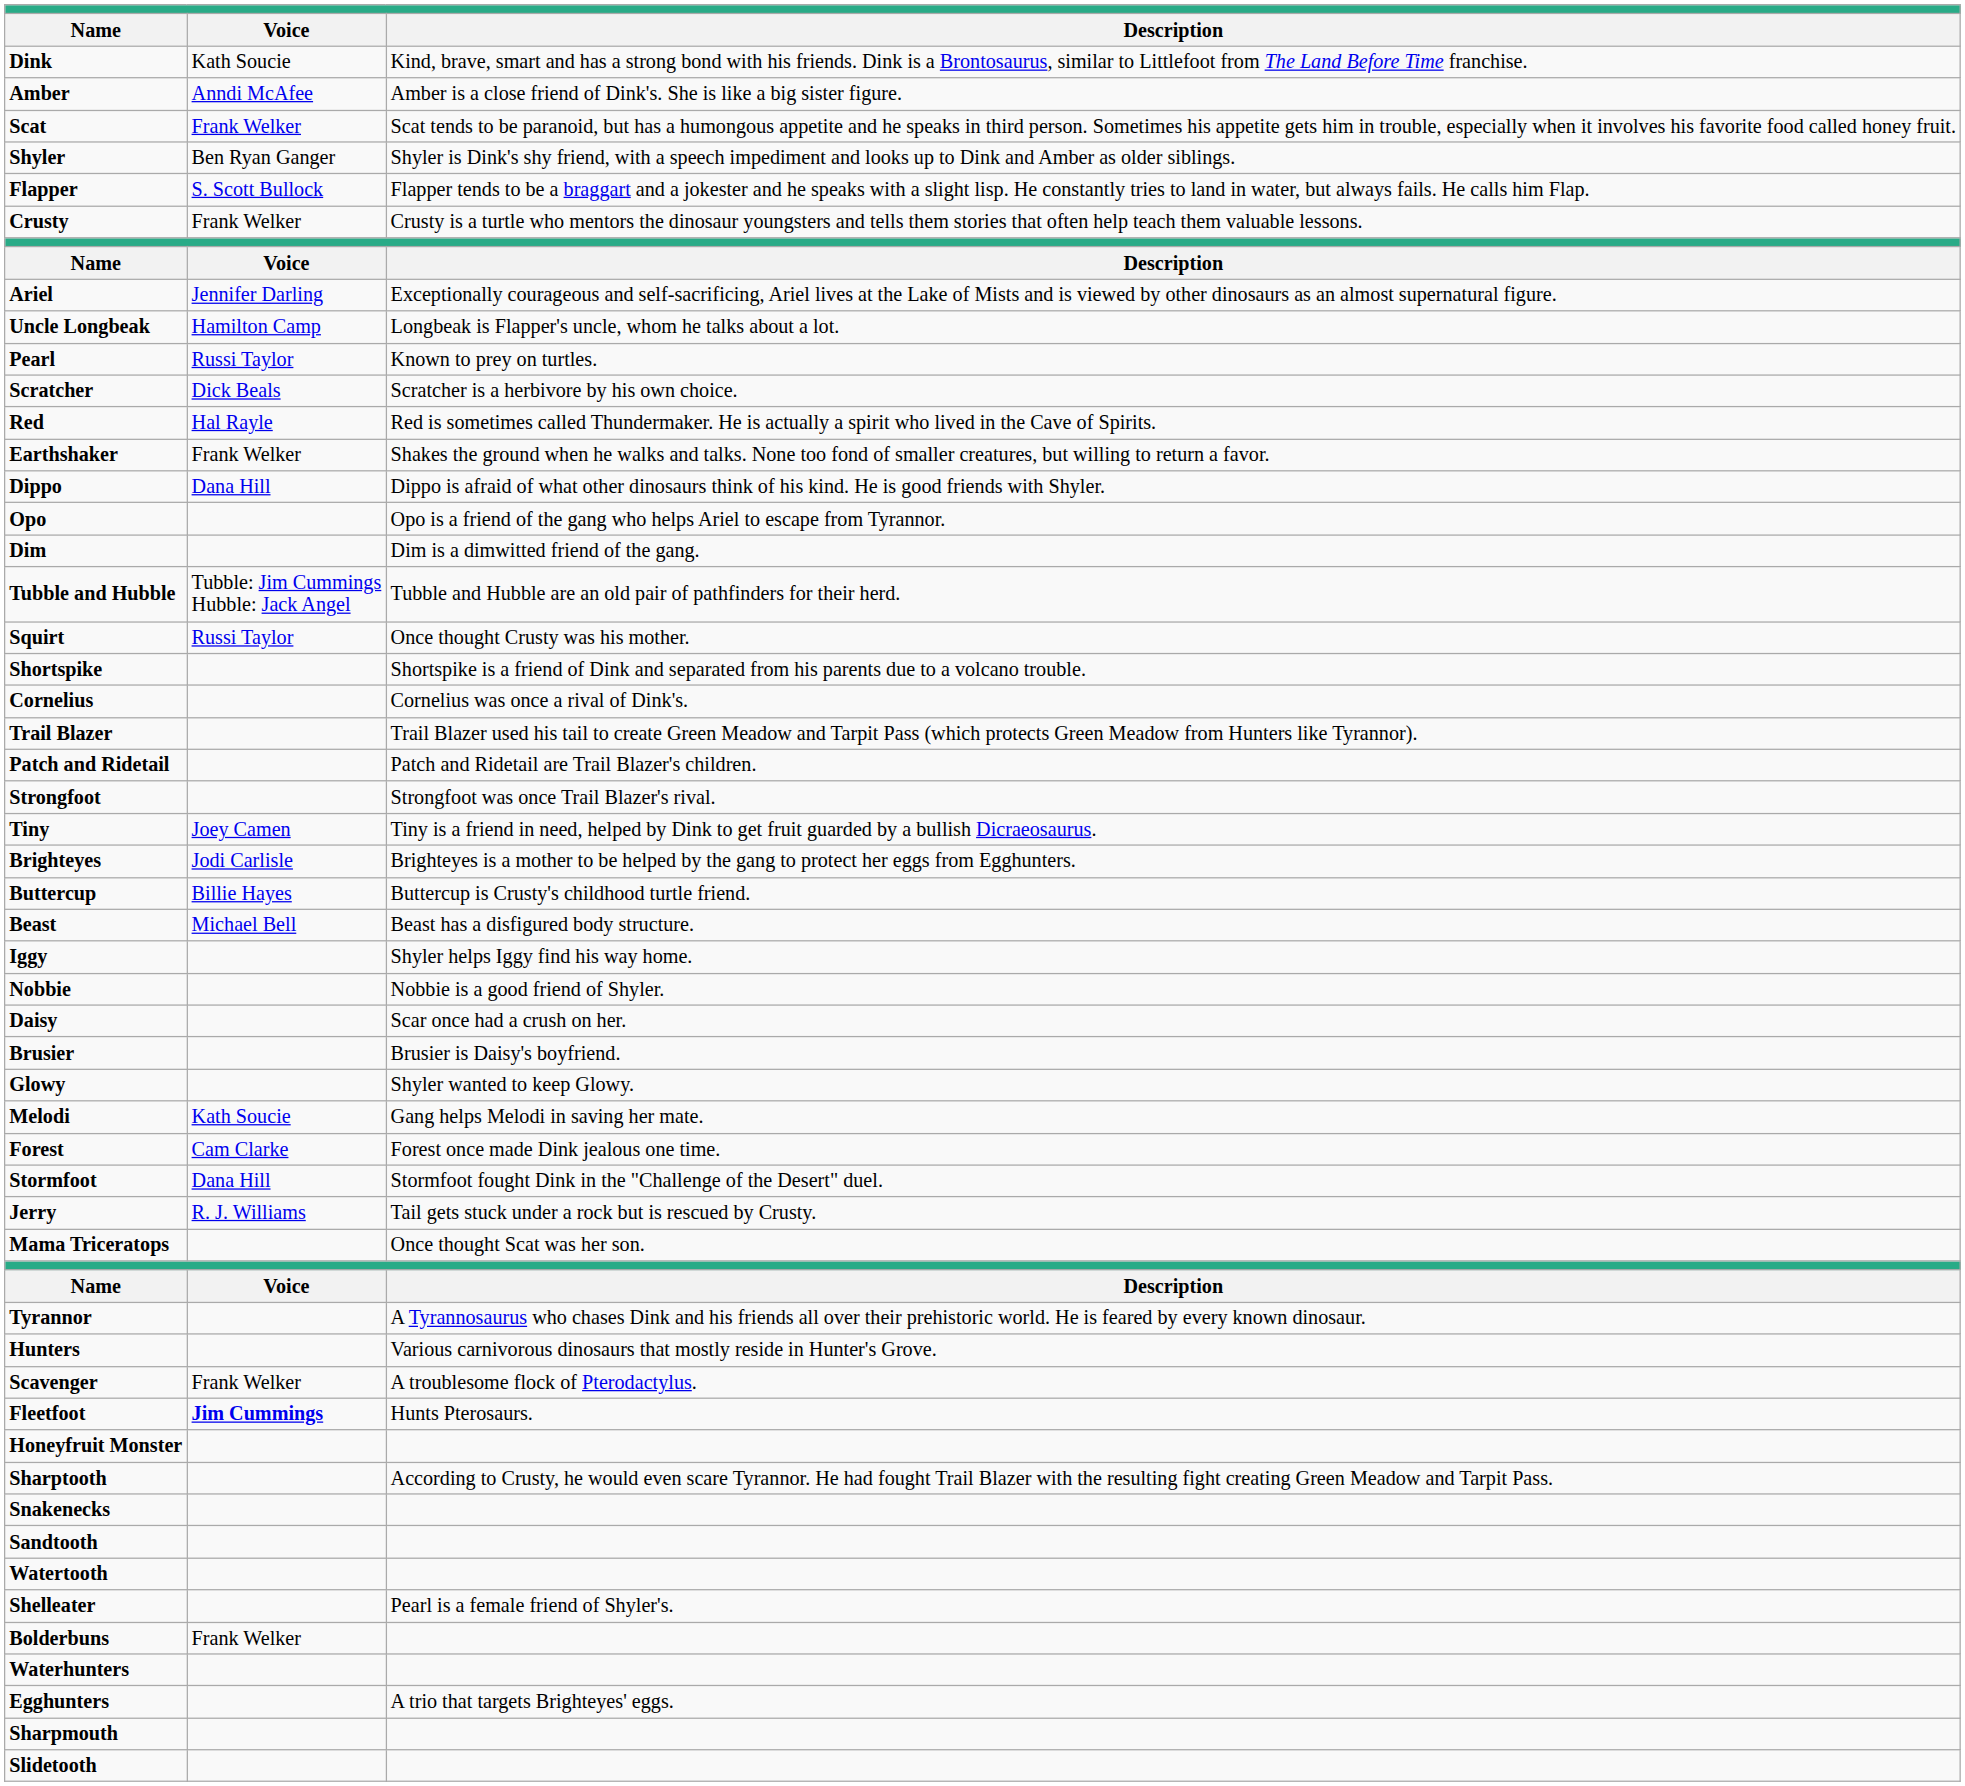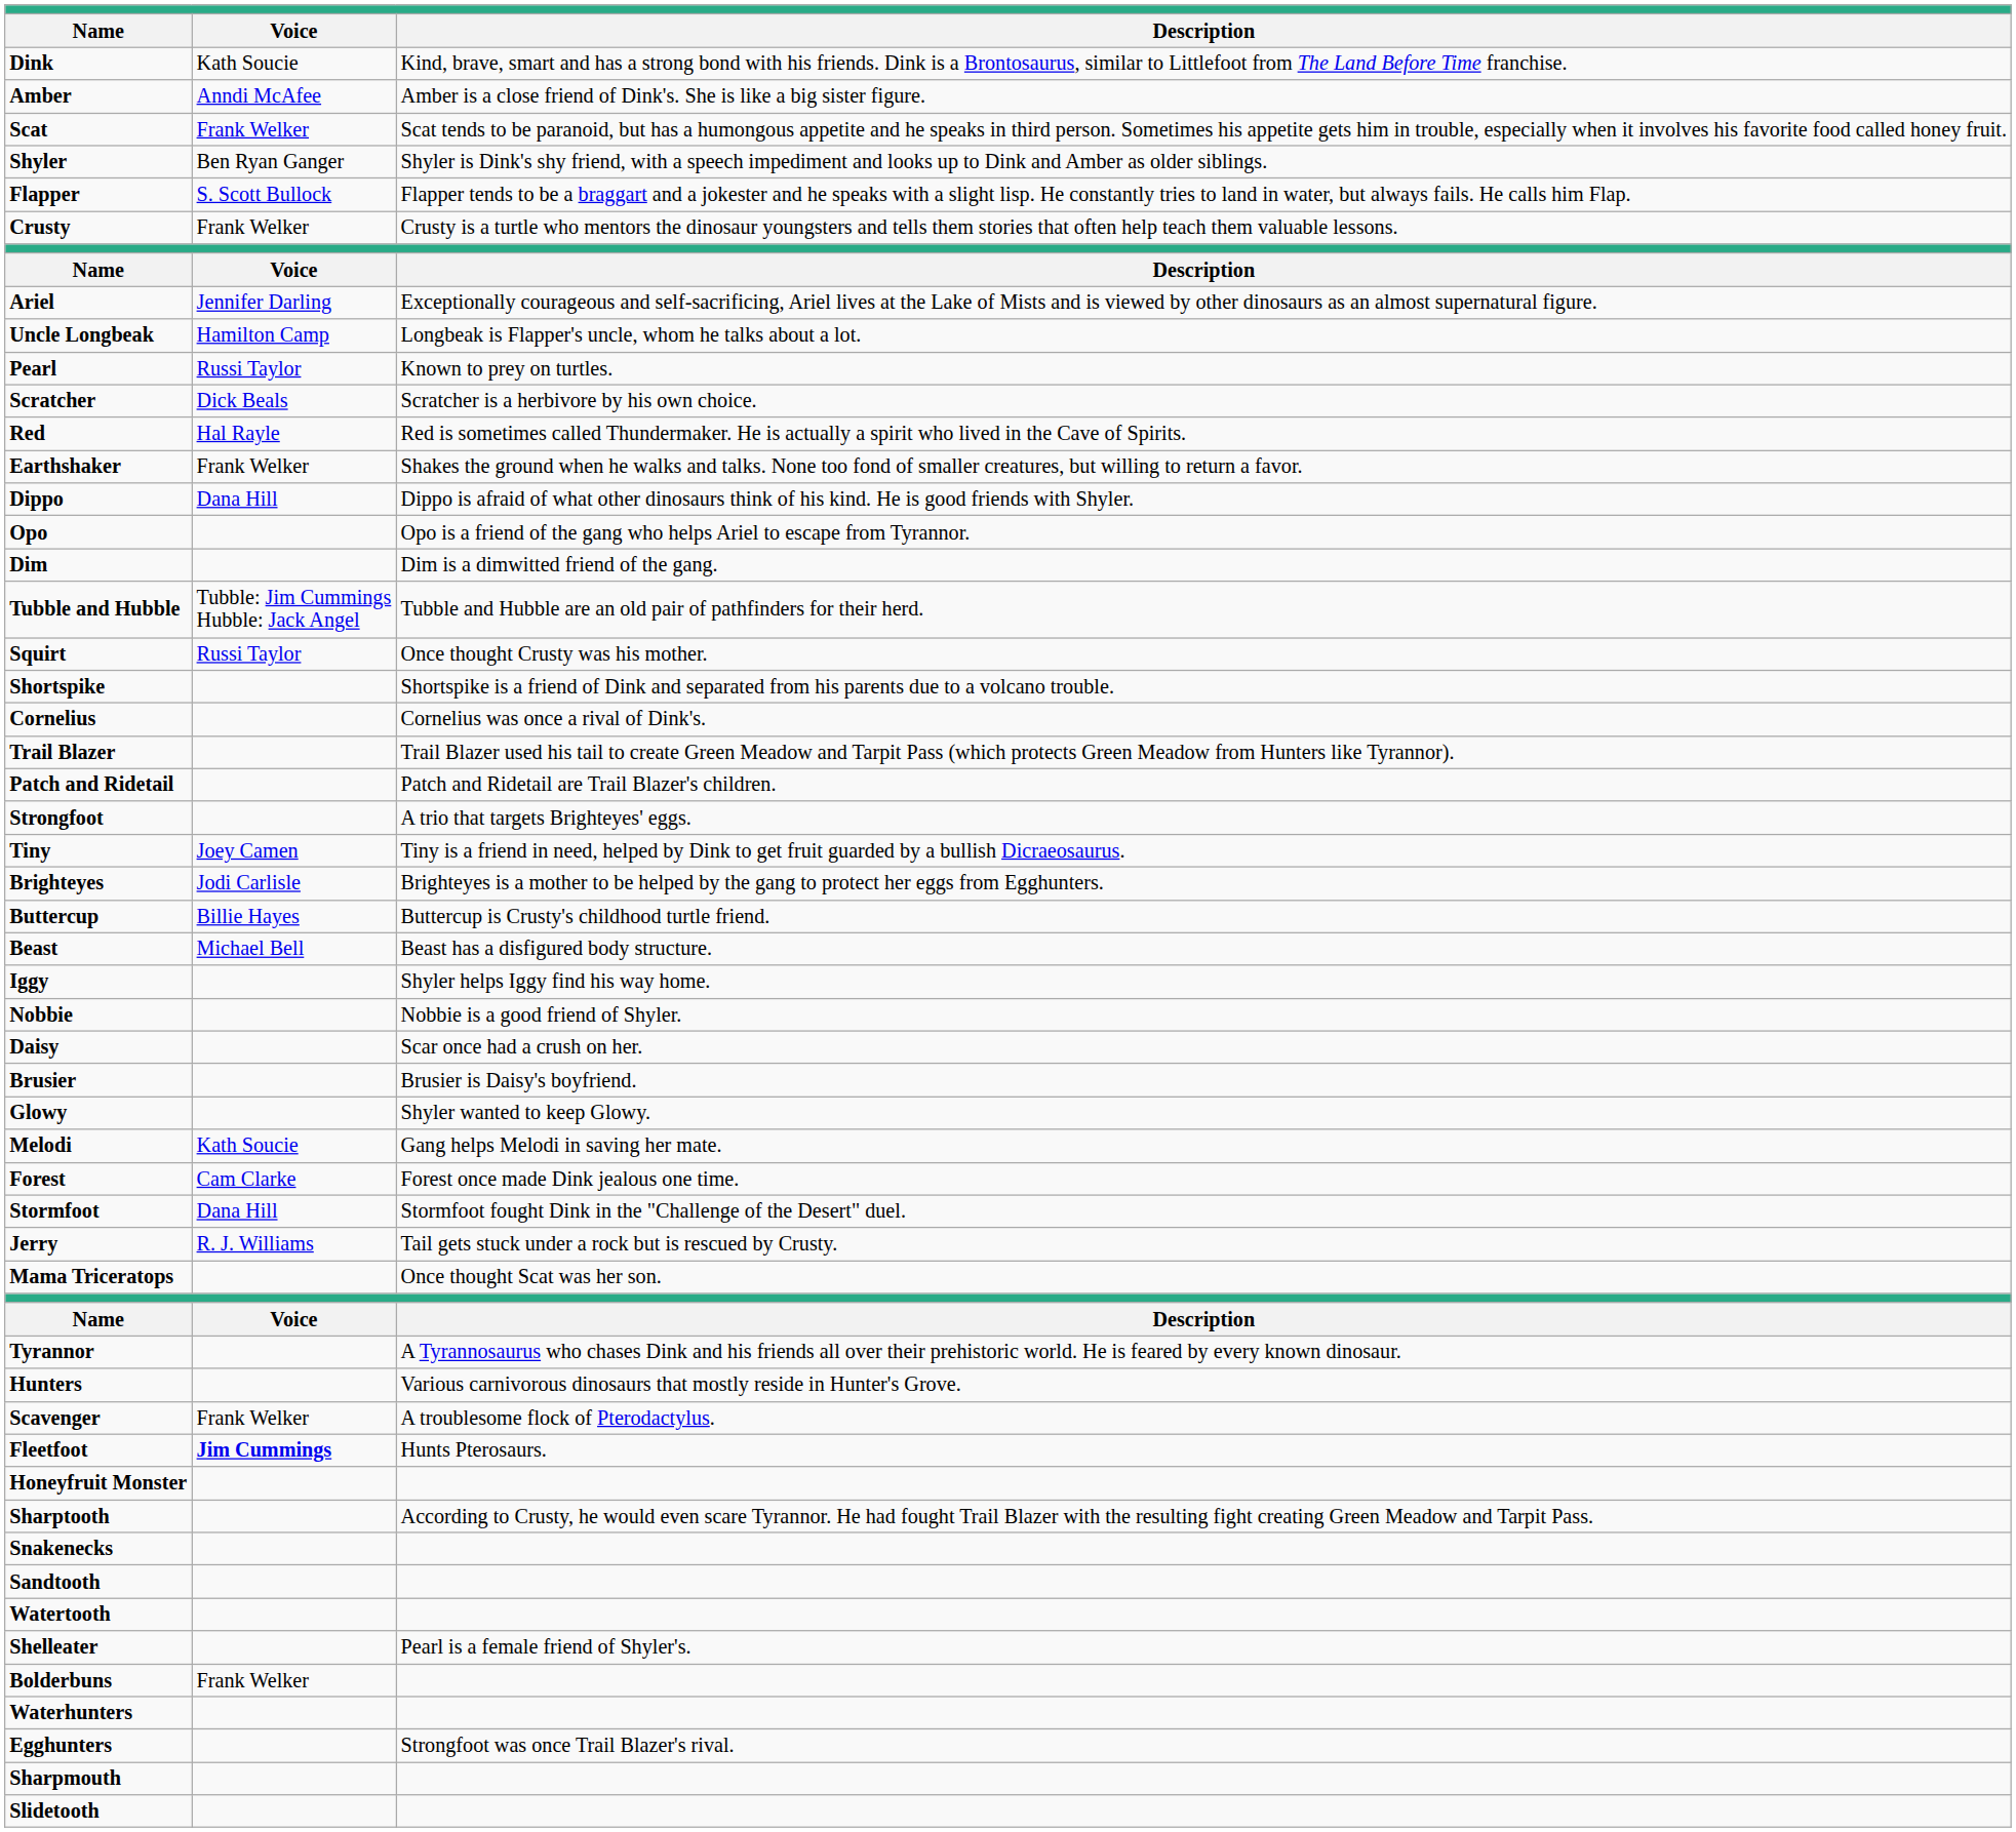 <table class="wikitable">
 <tr>
 <th colspan="4" style="background: #29AB87;"></th>
 </tr>
 <tr>
 <th>Name</th>
 <th>Voice</th>
 <th>Description</th>
 </tr>
 <tr>
 <td><strong>Dink</strong></td>
 <td>Kath Soucie</td>
 <td>Kind, brave, smart and has a strong bond with his friends. Dink is a <a href='#'>Brontosaurus</a>, similar to Littlefoot from <em><a href='#'>The Land Before Time</a></em> franchise.</td>
 </tr>
 <tr>
 <td><strong>Amber</strong></td>
 <td><a href='#'>Anndi McAfee</a></td>
 <td>Amber is a close friend of Dink's. She is like a big sister figure.</td>
 </tr>
 <tr>
 <td><strong>Scat</strong></td>
 <td><a href='#'>Frank Welker</a></td>
 <td>Scat tends to be paranoid, but has a humongous appetite and he speaks in third person. Sometimes his appetite gets him in trouble, especially when it involves his favorite food called honey fruit.</td>
 </tr>
 <tr>
 <td><strong>Shyler</strong></td>
 <td>Ben Ryan Ganger</td>
 <td>Shyler is Dink's shy friend, with a speech impediment and looks up to Dink and Amber as older siblings.</td>
 </tr>
 <tr>
 <td><strong>Flapper</strong></td>
 <td><a href='#'>S. Scott Bullock</a></td>
 <td>Flapper tends to be a <a href='#'>braggart</a> and a jokester and he speaks with a slight lisp. He constantly tries to land in water, but always fails. He calls him Flap.</td>
 </tr>
 <tr>
 <td><strong>Crusty</strong></td>
 <td>Frank Welker</td>
 <td>Crusty is a turtle who mentors the dinosaur youngsters and tells them stories that often help teach them valuable lessons.</td>
 </tr>
 <tr>
 <th colspan="4" style="background: #29AB87;"></th>
 </tr>
 <tr>
 <th>Name</th>
 <th>Voice</th>
 <th>Description</th>
 </tr>
 <tr>
 <td><strong>Ariel</strong></td>
 <td><a href='#'>Jennifer Darling</a></td>
 <td>Exceptionally courageous and self-sacrificing, Ariel lives at the Lake of Mists and is viewed by other dinosaurs as an almost supernatural figure.</td>
 </tr>
 <tr>
 <td><strong>Uncle Longbeak</strong></td>
 <td><a href='#'>Hamilton Camp</a></td>
 <td>Longbeak is Flapper's uncle, whom he talks about a lot.</td>
 </tr>
 <tr>
 <td><strong>Pearl</strong></td>
 <td><a href='#'>Russi Taylor</a></td>
 <td>Known to prey on turtles.</td>
 </tr>
 <tr>
 <td><strong>Scratcher</strong></td>
 <td><a href='#'>Dick Beals</a></td>
 <td>Scratcher is a herbivore by his own choice.</td>
 </tr>
 <tr>
 <td><strong>Red</strong></td>
 <td><a href='#'>Hal Rayle</a></td>
 <td>Red is sometimes called Thundermaker. He is actually a spirit who lived in the Cave of Spirits.</td>
 </tr>
 <tr>
 <td><strong>Earthshaker</strong></td>
 <td>Frank Welker</td>
 <td>Shakes the ground when he walks and talks. None too fond of smaller creatures, but willing to return a favor.</td>
 </tr>
 <tr>
 <td><strong>Dippo</strong></td>
 <td><a href='#'>Dana Hill</a></td>
 <td>Dippo is afraid of what other dinosaurs think of his kind. He is good friends with Shyler.</td>
 </tr>
 <tr>
 <td><strong>Opo</strong></td>
 <td></td>
 <td>Opo is a friend of the gang who helps Ariel to escape from Tyrannor.</td>
 </tr>
 <tr>
 <td><strong>Dim</strong></td>
 <td></td>
 <td>Dim is a dimwitted friend of the gang.</td>
 </tr>
 <tr>
 <td><strong>Tubble and Hubble</strong></td>
 <td>Tubble: <a href='#'>Jim Cummings</a><br>Hubble: <a href='#'>Jack Angel</a></td>
 <td>Tubble and Hubble are an old pair of pathfinders for their herd.</td>
 </tr>
 <tr>
 <td><strong>Squirt</strong></td>
 <td><a href='#'>Russi Taylor</a></td>
 <td>Once thought Crusty was his mother.</td>
 </tr>
 <tr>
 <td><strong>Shortspike</strong></td>
 <td></td>
 <td>Shortspike is a friend of Dink and separated from his parents due to a volcano trouble.</td>
 </tr>
 <tr>
 <td><strong>Cornelius</strong></td>
 <td></td>
 <td>Cornelius was once a rival of Dink's.</td>
 </tr>
 <tr>
 <td><strong>Trail Blazer</strong></td>
 <td></td>
 <td>Trail Blazer used his tail to create Green Meadow and Tarpit Pass (which protects Green Meadow from Hunters like Tyrannor).</td>
 </tr>
 <tr>
 <td><strong>Patch and Ridetail</strong></td>
 <td></td>
 <td>Patch and Ridetail are Trail Blazer's children.</td>
 </tr>
 <tr>
 <td><strong>Strongfoot</strong></td>
 <td></td>
-<td>Strongfoot was once Trail Blazer's rival.</td>
+<td>A trio that targets Brighteyes' eggs.</td>
 </tr>
 <tr>
 <td><strong>Tiny</strong></td>
 <td><a href='#'>Joey Camen</a></td>
 <td>Tiny is a friend in need, helped by Dink to get fruit guarded by a bullish <a href='#'>Dicraeosaurus</a>.</td>
 </tr>
 <tr>
 <td><strong>Brighteyes</strong></td>
 <td><a href='#'>Jodi Carlisle</a></td>
 <td>Brighteyes is a mother to be helped by the gang to protect her eggs from Egghunters.</td>
 </tr>
 <tr>
 <td><strong>Buttercup</strong></td>
 <td><a href='#'>Billie Hayes</a></td>
 <td>Buttercup is Crusty's childhood turtle friend.</td>
 </tr>
 <tr>
 <td><strong>Beast</strong></td>
 <td><a href='#'>Michael Bell</a></td>
 <td>Beast has a disfigured body structure.</td>
 </tr>
 <tr>
 <td><strong>Iggy</strong></td>
 <td></td>
 <td>Shyler helps Iggy find his way home.</td>
 </tr>
 <tr>
 <td><strong>Nobbie</strong></td>
 <td></td>
 <td>Nobbie is a good friend of Shyler.</td>
 </tr>
 <tr>
 <td><strong>Daisy</strong></td>
 <td></td>
 <td>Scar once had a crush on her.</td>
 </tr>
 <tr>
 <td><strong>Brusier</strong></td>
 <td></td>
 <td>Brusier is Daisy's boyfriend.</td>
 </tr>
 <tr>
 <td><strong>Glowy</strong></td>
 <td></td>
 <td>Shyler wanted to keep Glowy.</td>
 </tr>
 <tr>
 <td><strong>Melodi</strong></td>
 <td><a href='#'>Kath Soucie</a></td>
 <td>Gang helps Melodi in saving her mate.</td>
 </tr>
 <tr>
 <td><strong>Forest</strong></td>
 <td><a href='#'>Cam Clarke</a></td>
 <td>Forest once made Dink jealous one time.</td>
 </tr>
 <tr>
 <td><strong>Stormfoot</strong></td>
 <td><a href='#'>Dana Hill</a></td>
 <td>Stormfoot fought Dink in the "Challenge of the Desert" duel.</td>
 </tr>
 <tr>
 <td><strong>Jerry</strong></td>
 <td><a href='#'>R. J. Williams</a></td>
 <td>Tail gets stuck under a rock but is rescued by Crusty.</td>
 </tr>
 <tr>
 <td><strong>Mama Triceratops</strong></td>
 <td></td>
 <td>Once thought Scat was her son.</td>
 </tr>
 <tr>
 <th colspan="4" style="background: #29AB87;"></th>
 </tr>
 <tr>
 <th>Name</th>
 <th>Voice</th>
 <th>Description</th>
 </tr>
 <tr>
 <td><strong>Tyrannor</strong></td>
 <td></td>
 <td>A <a href='#'>Tyrannosaurus</a> who chases Dink and his friends all over their prehistoric world. He is feared by every known dinosaur.</td>
 </tr>
 <tr>
 <td><strong>Hunters</strong></td>
 <td></td>
 <td>Various carnivorous dinosaurs that mostly reside in Hunter's Grove.</td>
 </tr>
 <tr>
 <td><strong>Scavenger</strong></td>
 <td>Frank Welker</td>
 <td>A troublesome flock of <a href='#'>Pterodactylus</a>.</td>
 </tr>
 <tr>
 <td><strong>Fleetfoot</strong></td>
 <td><strong><a href='#'>Jim Cummings</a></strong></td>
 <td>Hunts Pterosaurs.</td>
 </tr>
 <tr>
 <td><strong>Honeyfruit Monster</strong></td>
 <td></td>
 <td></td>
 </tr>
 <tr>
 <td><strong>Sharptooth</strong></td>
 <td></td>
 <td>According to Crusty, he would even scare Tyrannor. He had fought Trail Blazer with the resulting fight creating Green Meadow and Tarpit Pass.</td>
 </tr>
 <tr>
 <td><strong>Snakenecks</strong></td>
 <td></td>
 <td></td>
 </tr>
 <tr>
 <td><strong>Sandtooth</strong></td>
 <td></td>
 <td></td>
 </tr>
 <tr>
 <td><strong>Watertooth</strong></td>
 <td></td>
 <td></td>
 </tr>
 <tr>
 <td><strong>Shelleater</strong></td>
 <td></td>
 <td>Pearl is a female friend of Shyler's.</td>
 </tr>
 <tr>
 <td><strong>Bolderbuns</strong></td>
 <td>Frank Welker</td>
 <td></td>
 </tr>
 <tr>
 <td><strong>Waterhunters</strong></td>
 <td></td>
 <td></td>
 </tr>
 <tr>
 <td><strong>Egghunters</strong></td>
 <td></td>
-<td>A trio that targets Brighteyes' eggs.</td>
+<td>Strongfoot was once Trail Blazer's rival.</td>
 </tr>
 <tr>
 <td><strong>Sharpmouth</strong></td>
 <td></td>
 <td></td>
 </tr>
 <tr>
 <td><strong>Slidetooth</strong></td>
 <td></td>
 <td></td>
 </tr>
 </table>
